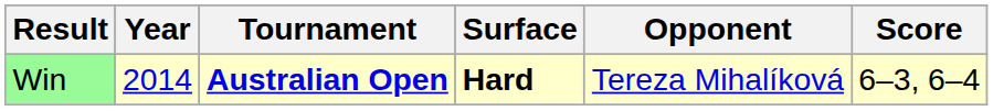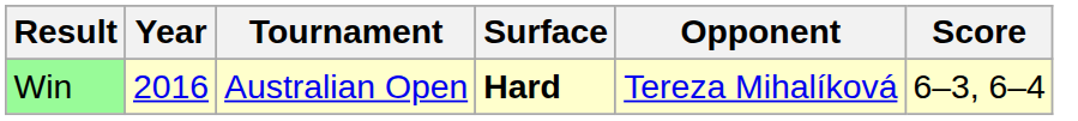 <table class="wikitable">
 <tr>
 <th>Result</th>
 <th>Year</th>
 <th>Tournament</th>
 <th>Surface</th>
 <th>Opponent</th>
 <th>Score</th>
 </tr>
 <tr style="background:#ffc;">
 <td style="background:#98fb98;">Win</td>
-<td><a href='#'>2014</a></td>
-<td><strong><a href='#'>Australian Open</a></strong></td>
+<td><a href='#'>2016</a></td>
+<td><a href='#'>Australian Open</a></td>
 <td><strong>Hard</strong></td>
 <td> <a href='#'>Tereza Mihalíková</a></td>
 <td>6–3, 6–4</td>
 </tr>
 </table>
